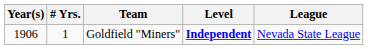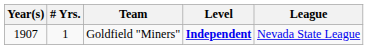 <table class="wikitable" style="text-align:center; font-size: 95%;">
 <tr>
 <th>Year(s)</th>
 <th># Yrs.</th>
 <th>Team</th>
 <th>Level</th>
 <th>League</th>
 </tr>
 <tr>
-<td>1906</td>
+<td>1907</td>
 <td>1</td>
 <td>Goldfield "Miners"</td>
 <td><strong><a href='#'>Independent</a></strong></td>
 <td><a href='#'>Nevada State League</a></td>
 </tr>
 </table>
